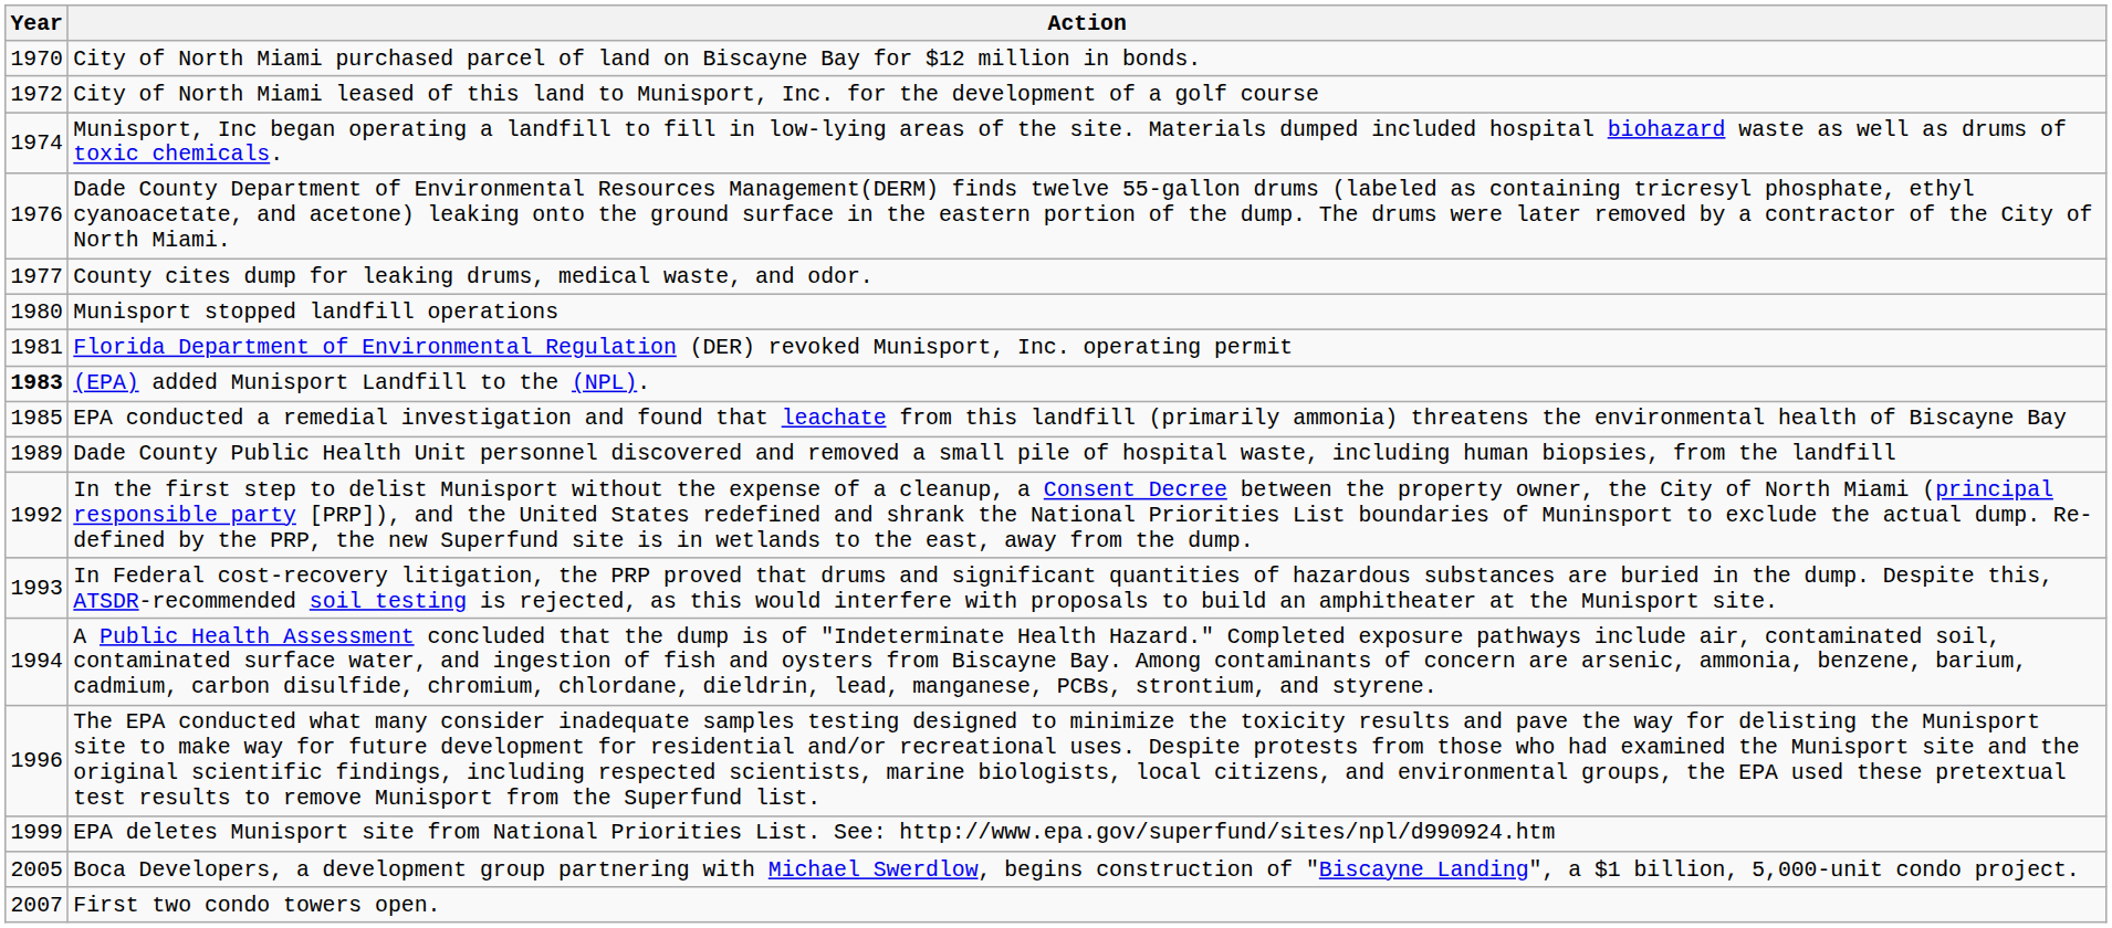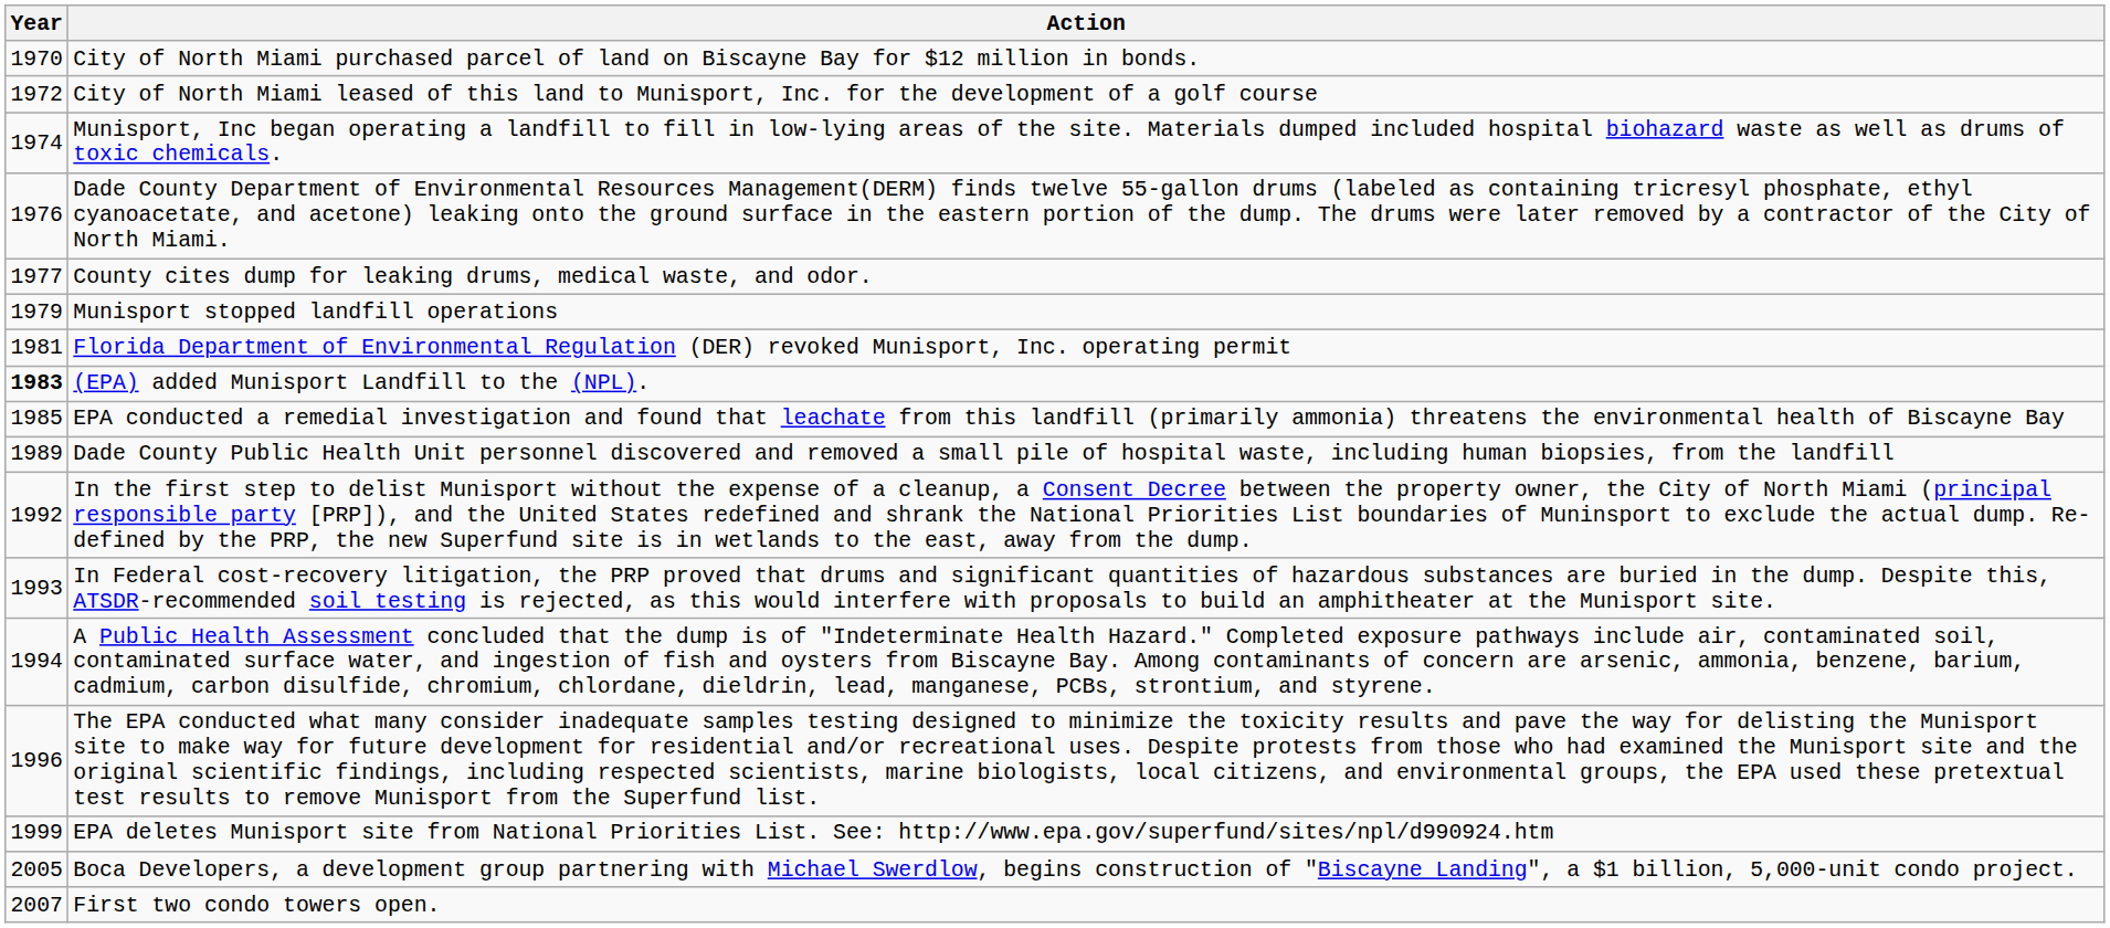 <table class="wikitable">
 <tr>
 <th>Year</th>
 <th>Action</th>
 </tr>
 <tr>
 <td>1970</td>
 <td>City of North Miami purchased  parcel of land on Biscayne Bay for $12 million in bonds.</td>
 </tr>
 <tr>
 <td>1972</td>
 <td>City of North Miami leased  of this land to Munisport, Inc. for the development of a golf course</td>
 </tr>
 <tr>
 <td>1974</td>
 <td>Munisport, Inc began operating a landfill to fill in low-lying areas of the site. Materials dumped included hospital <a href='#'>biohazard</a> waste as well as drums of <a href='#'>toxic chemicals</a>.</td>
 </tr>
 <tr>
 <td>1976</td>
 <td>Dade County Department of Environmental Resources Management(DERM) finds twelve 55-gallon drums (labeled as containing tricresyl phosphate, ethyl cyanoacetate, and acetone) leaking onto the ground surface in the eastern portion of the dump. The drums were later removed by a contractor of the City of North Miami.</td>
 </tr>
 <tr>
 <td>1977</td>
 <td>County cites dump for leaking drums, medical waste, and odor.</td>
 </tr>
 <tr>
-<td>1980</td>
+<td>1979</td>
 <td>Munisport stopped landfill operations</td>
 </tr>
 <tr>
 <td>1981</td>
 <td><a href='#'>Florida Department of Environmental Regulation</a> (DER) revoked Munisport, Inc. operating permit</td>
 </tr>
 <tr>
 <td><strong>1983</strong></td>
 <td><a href='#'>(EPA)</a> added Munisport Landfill to the <a href='#'>(NPL)</a>.</td>
 </tr>
 <tr>
 <td>1985</td>
 <td>EPA conducted a remedial investigation and found that <a href='#'>leachate</a> from this landfill (primarily ammonia) threatens the environmental health of Biscayne Bay</td>
 </tr>
 <tr>
 <td>1989</td>
 <td>Dade County Public Health Unit personnel discovered and removed a small pile of hospital waste, including human biopsies, from the landfill</td>
 </tr>
 <tr>
 <td>1992</td>
 <td>In the first step to delist Munisport without the expense of a cleanup, a <a href='#'>Consent Decree</a> between the property owner, the City of North Miami (<a href='#'>principal responsible party</a> [PRP]), and the United States redefined and shrank the National Priorities List boundaries of Muninsport to exclude the actual dump. Re-defined by the PRP, the new  Superfund site is in wetlands to the east, away from the dump.</td>
 </tr>
 <tr>
 <td>1993</td>
 <td>In Federal cost-recovery litigation, the PRP proved that drums and significant quantities of hazardous substances are buried in the dump. Despite this, <a href='#'>ATSDR</a>-recommended <a href='#'>soil testing</a> is rejected, as this would interfere with proposals to build an amphitheater at the Munisport site.</td>
 </tr>
 <tr>
 <td>1994</td>
 <td>A <a href='#'>Public Health Assessment</a> concluded that the dump is of "Indeterminate Health Hazard." Completed exposure pathways include air, contaminated soil, contaminated surface water, and ingestion of fish and oysters from Biscayne Bay. Among contaminants of concern are arsenic, ammonia, benzene, barium, cadmium, carbon disulfide, chromium, chlordane, dieldrin, lead, manganese, PCBs, strontium, and styrene.</td>
 </tr>
 <tr>
 <td>1996</td>
 <td>The EPA conducted what many consider inadequate samples testing designed to minimize the toxicity results and pave the way for delisting the Munisport site to make way for future development for residential and/or recreational uses. Despite protests from those who had examined the Munisport site and the original scientific findings, including respected scientists, marine biologists, local citizens, and environmental groups, the EPA used these pretextual test results to remove Munisport from the Superfund list.</td>
 </tr>
 <tr>
 <td>1999</td>
 <td>EPA deletes Munisport site from National Priorities List. See: http://www.epa.gov/superfund/sites/npl/d990924.htm</td>
 </tr>
 <tr>
 <td>2005</td>
 <td>Boca Developers, a development group partnering with <a href='#'>Michael Swerdlow</a>, begins construction of "<a href='#'>Biscayne Landing</a>", a $1 billion, 5,000-unit condo project.</td>
 </tr>
 <tr>
 <td>2007</td>
 <td>First two condo towers open.</td>
 </tr>
 </table>
